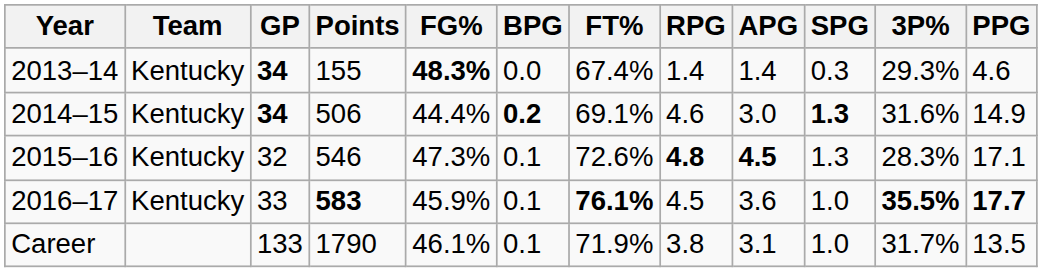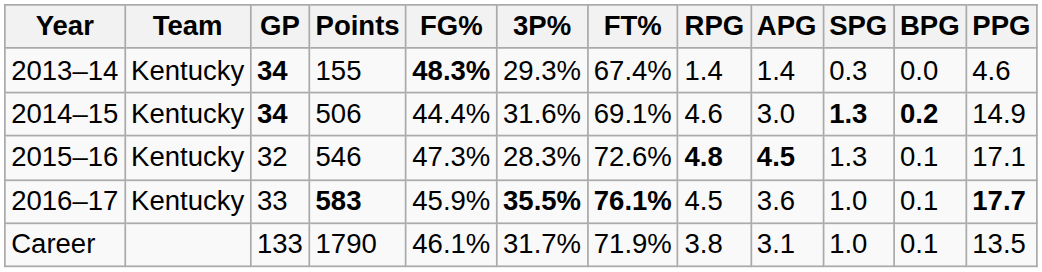 <table class="wikitable">
 <tr>
 <th>Year</th>
 <th>Team</th>
 <th>GP</th>
 <th>Points</th>
 <th>FG%</th>
-<th>BPG</th>
+<th>3P%</th>
 <th>FT%</th>
 <th>RPG</th>
 <th>APG</th>
 <th>SPG</th>
-<th>3P%</th>
+<th>BPG</th>
 <th>PPG</th>
 </tr>
 <tr>
 <td>2013–14</td>
 <td>Kentucky</td>
 <td><strong>34</strong></td>
 <td>155</td>
 <td><strong>48.3%</strong></td>
-<td>0.0</td>
+<td>29.3%</td>
 <td>67.4%</td>
 <td>1.4</td>
 <td>1.4</td>
 <td>0.3</td>
-<td>29.3%</td>
+<td>0.0</td>
 <td>4.6</td>
 </tr>
 <tr>
 <td>2014–15</td>
 <td>Kentucky</td>
 <td><strong>34</strong></td>
 <td>506</td>
 <td>44.4%</td>
-<td><strong>0.2</strong></td>
+<td>31.6%</td>
 <td>69.1%</td>
 <td>4.6</td>
 <td>3.0</td>
 <td><strong>1.3</strong></td>
-<td>31.6%</td>
+<td><strong>0.2</strong></td>
 <td>14.9</td>
 </tr>
 <tr>
 <td>2015–16</td>
 <td>Kentucky</td>
 <td>32</td>
 <td>546</td>
 <td>47.3%</td>
-<td>0.1</td>
+<td>28.3%</td>
 <td>72.6%</td>
 <td><strong>4.8</strong></td>
 <td><strong>4.5</strong></td>
 <td>1.3</td>
-<td>28.3%</td>
+<td>0.1</td>
 <td>17.1</td>
 </tr>
 <tr>
 <td>2016–17</td>
 <td>Kentucky</td>
 <td>33</td>
 <td><strong>583</strong></td>
 <td>45.9%</td>
-<td>0.1</td>
+<td><strong>35.5%</strong></td>
 <td><strong>76.1%</strong></td>
 <td>4.5</td>
 <td>3.6</td>
 <td>1.0</td>
-<td><strong>35.5%</strong></td>
+<td>0.1</td>
 <td><strong>17.7</strong></td>
 </tr>
 <tr>
 <td>Career</td>
 <td></td>
 <td>133</td>
 <td>1790</td>
 <td>46.1%</td>
-<td>0.1</td>
+<td>31.7%</td>
 <td>71.9%</td>
 <td>3.8</td>
 <td>3.1</td>
 <td>1.0</td>
-<td>31.7%</td>
+<td>0.1</td>
 <td>13.5</td>
 </tr>
 </table>
